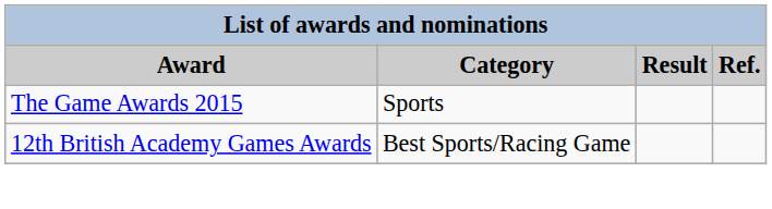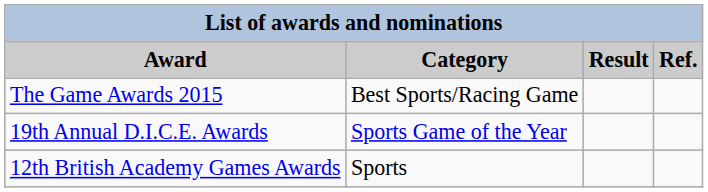 <table class="wikitable" style="font-size:90%;">
 <tr>
 <th colspan="4" style="background:#B0C4DE;">List of awards and nominations</th>
 </tr>
 <tr>
 <th style="background:#ccc;">Award</th>
 <th style="background:#ccc;">Category</th>
 <th style="background:#ccc;">Result</th>
 <th style="background:#ccc;">Ref.</th>
 </tr>
 <tr>
 <td><a href='#'>The Game Awards 2015</a></td>
-<td>Sports</td>
+<td>Best Sports/Racing Game</td>
+<td></td>
+<td></td>
+</tr>
+<tr>
+<td><a href='#'>19th Annual D.I.C.E. Awards</a></td>
+<td><a href='#'>Sports Game of the Year</a></td>
 <td></td>
 <td></td>
 </tr>
 <tr>
 <td><a href='#'>12th British Academy Games Awards</a></td>
-<td>Best Sports/Racing Game</td>
+<td>Sports</td>
 <td></td>
 <td></td>
 </tr>
 </table>
